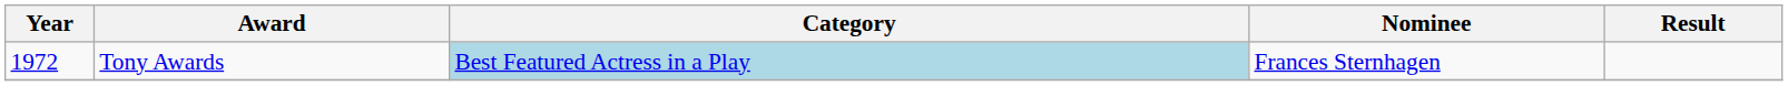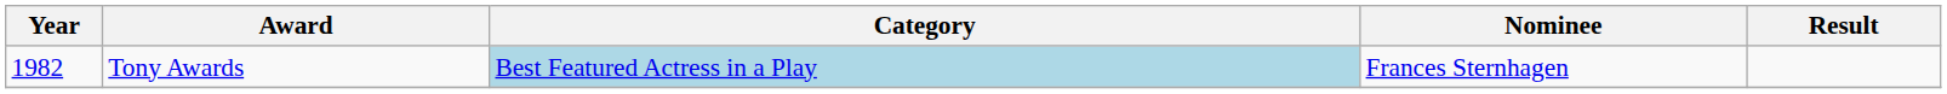 <table class="wikitable" style="width:95%;">
 <tr>
 <th style="width:5%;">Year</th>
 <th style="width:20%;">Award</th>
 <th style="width:45%;">Category</th>
 <th style="width:20%;">Nominee</th>
 <th style="width:10%;">Result</th>
 </tr>
 <tr>
-<td rowspan="1"><a href='#'>1972</a></td>
+<td rowspan="1"><a href='#'>1982</a></td>
 <td><a href='#'>Tony Awards</a></td>
 <td style="background: lightblue;"><a href='#'>Best Featured Actress in a Play</a></td>
 <td><a href='#'>Frances Sternhagen</a></td>
 <td></td>
 </tr>
 <tr>
 </tr>
 </table>
